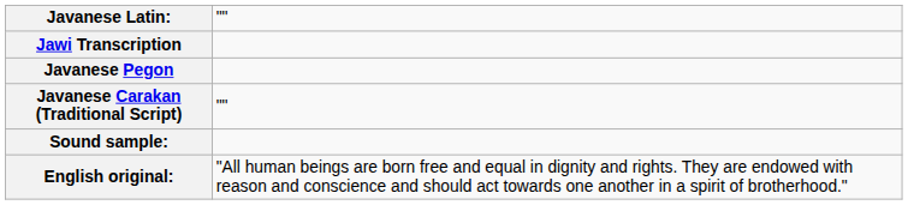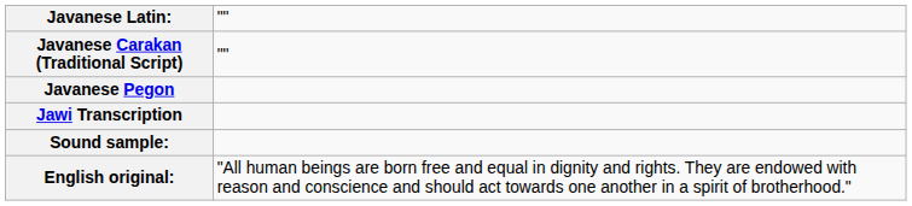 <table class="wikitable">
 <tr>
 <th><strong>Javanese Latin:</strong></th>
 <td>""</td>
 </tr>
 <tr>
-<th><strong> <a href='#'>Jawi</a> Transcription </strong></th>
-<td><span></span></td>
+<th><strong>Javanese <a href='#'>Carakan</a> (Traditional Script)</strong></th>
+<td>""</td>
 </tr>
 <tr>
 <th><strong>Javanese <a href='#'>Pegon</a></strong></th>
 <td><span></span></td>
 </tr>
 <tr>
-<th><strong>Javanese <a href='#'>Carakan</a> (Traditional Script)</strong></th>
-<td>""</td>
+<th><strong> <a href='#'>Jawi</a> Transcription </strong></th>
+<td><span></span></td>
 </tr>
 <tr>
 <th><strong>Sound sample:</strong></th>
 <td></td>
 </tr>
 <tr>
 <th><strong>English original:</strong></th>
 <td>"All human beings are born free and equal in dignity and rights. They are endowed with reason and conscience and should act towards one another in a spirit of brotherhood."</td>
 </tr>
 </table>
